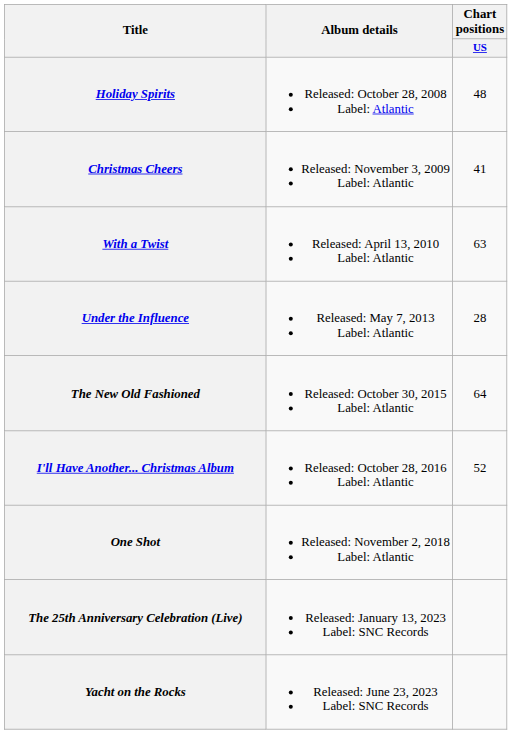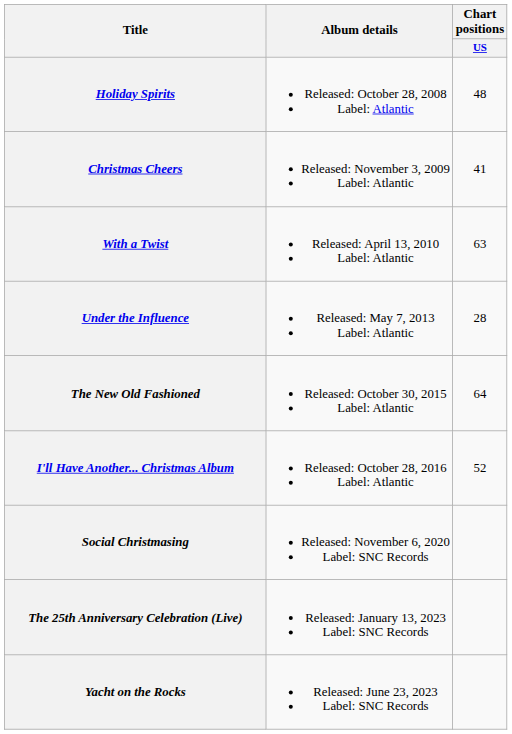 <table class="wikitable plainrowheaders" style="text-align:center;" border="1">
 <tr>
 <th scope="col" rowspan="2" style="width:20em;">Title</th>
 <th scope="col" rowspan="2">Album details</th>
 <th scope="col" colspan="1">Chart positions</th>
 </tr>
 <tr>
 <th scope="col" style="width:3em;font-size:85%;"><a href='#'>US</a><br></th>
 </tr>
 <tr>
 <th scope="row"><em><a href='#'>Holiday Spirits</a></em></th>
 <td><br><ul><li>Released: October 28, 2008</li><li>Label: <a href='#'>Atlantic</a></li></ul></td>
 <td>48</td>
 </tr>
 <tr>
 <th scope="row"><em><a href='#'>Christmas Cheers</a></em></th>
 <td><br><ul><li>Released: November 3, 2009</li><li>Label: Atlantic</li></ul></td>
 <td>41</td>
 </tr>
 <tr>
 <th scope="row"><em><a href='#'>With a Twist</a></em></th>
 <td><br><ul><li>Released: April 13, 2010</li><li>Label: Atlantic</li></ul></td>
 <td>63</td>
 </tr>
 <tr>
 <th scope="row"><em><a href='#'>Under the Influence</a></em></th>
 <td><br><ul><li>Released: May 7, 2013</li><li>Label: Atlantic</li></ul></td>
 <td>28</td>
 </tr>
 <tr>
 <th scope="row"><em>The New Old Fashioned</em></th>
 <td><br><ul><li>Released: October 30, 2015</li><li>Label: Atlantic</li></ul></td>
 <td>64</td>
 </tr>
 <tr>
 <th scope="row"><em><a href='#'>I'll Have Another... Christmas Album</a></em></th>
 <td><br><ul><li>Released: October 28, 2016</li><li>Label: Atlantic</li></ul></td>
 <td>52</td>
 </tr>
 <tr>
-<th scope="row"><em>One Shot</em></th>
-<td><br><ul><li>Released: November 2, 2018</li><li>Label: Atlantic</li></ul></td>
+<th scope="row"><em>Social Christmasing</em></th>
+<td><br><ul><li>Released: November 6, 2020</li><li>Label: SNC Records</li></ul></td>
 <td></td>
 </tr>
 <tr>
 <th scope="row"><em>The 25th Anniversary Celebration (Live)</em></th>
 <td><br><ul><li>Released: January 13, 2023</li><li>Label: SNC Records</li></ul></td>
 <td></td>
 </tr>
 <tr>
 <th scope="row"><em>Yacht on the Rocks</em></th>
 <td><br><ul><li>Released: June 23, 2023</li><li>Label: SNC Records</li></ul></td>
 <td></td>
 </tr>
 </table>
